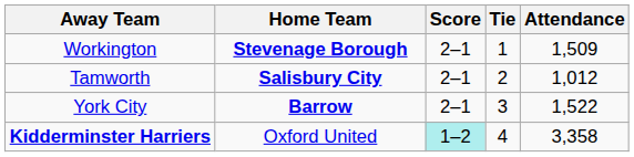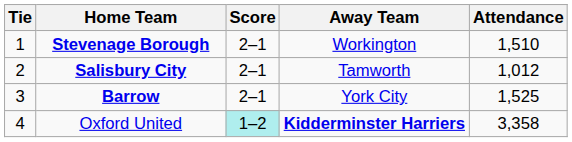 <table class="wikitable" style="text-align:center;">
 <tr>
-<th width=175>Away Team</th>
+<th width=20>Tie</th>
 <th width=175>Home Team</th>
 <th width=20>Score</th>
-<th width=20>Tie</th>
+<th width=175>Away Team</th>
 <th width=20>Attendance</th>
 </tr>
 <tr>
-<td><a href='#'>Workington</a></td>
+<td>1</td>
 <td><strong><a href='#'>Stevenage Borough</a></strong></td>
 <td>2–1</td>
-<td>1</td>
-<td>1,509</td>
+<td><a href='#'>Workington</a></td>
+<td>1,510</td>
 </tr>
 <tr>
-<td><a href='#'>Tamworth</a></td>
+<td>2</td>
 <td><strong><a href='#'>Salisbury City</a></strong></td>
 <td>2–1</td>
-<td>2</td>
+<td><a href='#'>Tamworth</a></td>
 <td>1,012</td>
 </tr>
 <tr>
-<td><a href='#'>York City</a></td>
+<td>3</td>
 <td><strong><a href='#'>Barrow</a></strong></td>
 <td>2–1</td>
-<td>3</td>
-<td>1,522</td>
+<td><a href='#'>York City</a></td>
+<td>1,525</td>
 </tr>
 <tr>
-<td><strong><a href='#'>Kidderminster Harriers</a></strong></td>
+<td>4</td>
 <td><a href='#'>Oxford United</a></td>
 <td style="background: paleturquoise;">1–2</td>
-<td>4</td>
+<td><strong><a href='#'>Kidderminster Harriers</a></strong></td>
 <td>3,358</td>
 </tr>
 </table>
